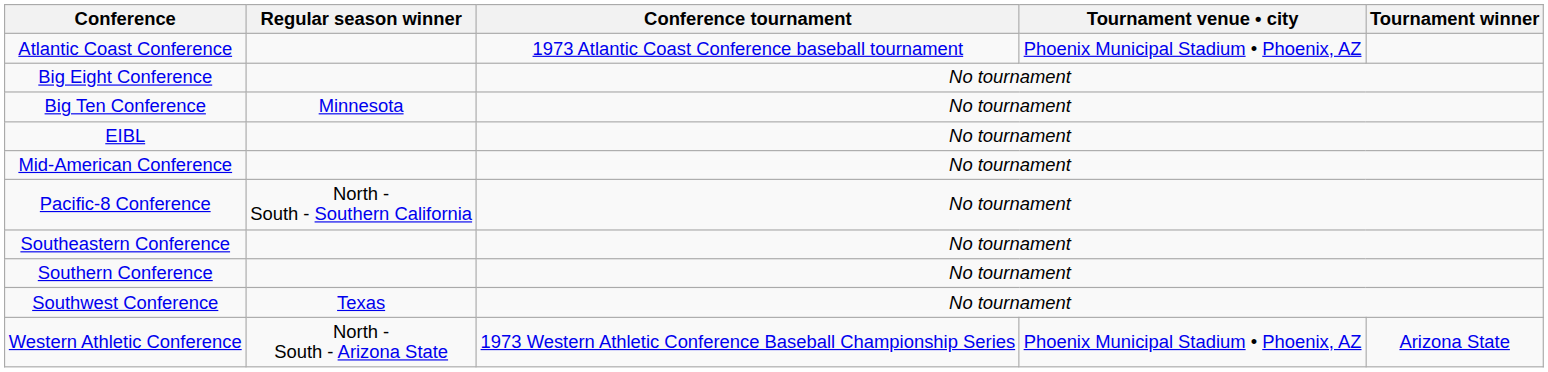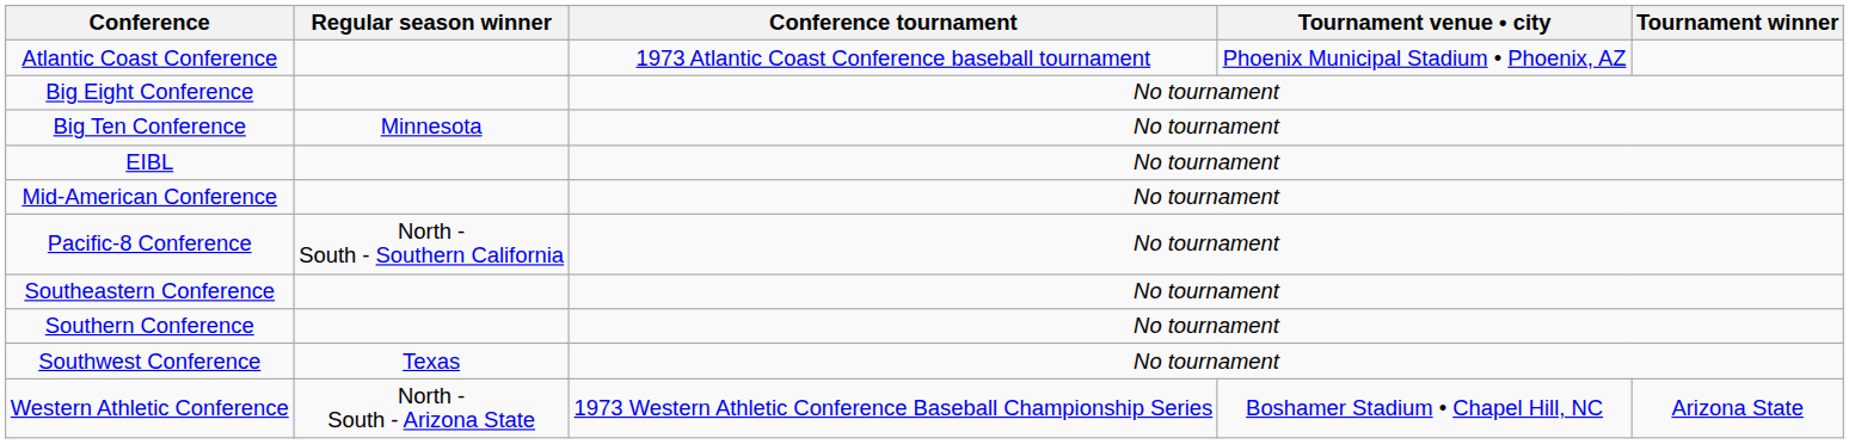 <table class="wikitable" style="text-align:center;">
 <tr>
 <th>Conference</th>
 <th>Regular season winner</th>
 <th>Conference tournament</th>
 <th>Tournament venue • city</th>
 <th>Tournament winner</th>
 </tr>
 <tr>
 <td><a href='#'>Atlantic Coast Conference</a></td>
 <td></td>
 <td><a href='#'>1973 Atlantic Coast Conference baseball tournament</a></td>
 <td><a href='#'>Phoenix Municipal Stadium</a> • <a href='#'>Phoenix, AZ</a></td>
 <td></td>
 </tr>
 <tr>
 <td><a href='#'>Big Eight Conference</a></td>
 <td></td>
 <td colspan=3><em>No tournament</em></td>
 </tr>
 <tr>
 <td><a href='#'>Big Ten Conference</a></td>
 <td><a href='#'>Minnesota</a></td>
 <td colspan=3><em>No tournament</em></td>
 </tr>
 <tr>
 <td><a href='#'>EIBL</a></td>
 <td></td>
 <td colspan=3><em>No tournament</em></td>
 </tr>
 <tr>
 <td><a href='#'>Mid-American Conference</a></td>
 <td></td>
 <td colspan=3><em>No tournament</em></td>
 </tr>
 <tr>
 <td><a href='#'>Pacific-8 Conference</a></td>
 <td>North - <br>South - <a href='#'>Southern California</a></td>
 <td colspan=3><em>No tournament</em></td>
 </tr>
 <tr>
 <td><a href='#'>Southeastern Conference</a></td>
 <td></td>
 <td colspan=3><em>No tournament</em></td>
 </tr>
 <tr>
 <td><a href='#'>Southern Conference</a></td>
 <td></td>
 <td colspan=3><em>No tournament</em></td>
 </tr>
 <tr>
 <td><a href='#'>Southwest Conference</a></td>
 <td><a href='#'>Texas</a></td>
 <td colspan=3><em>No tournament</em></td>
 </tr>
 <tr>
 <td><a href='#'>Western Athletic Conference</a></td>
 <td>North - <br>South - <a href='#'>Arizona State</a></td>
 <td><a href='#'>1973 Western Athletic Conference Baseball Championship Series</a></td>
-<td><a href='#'>Phoenix Municipal Stadium</a> • <a href='#'>Phoenix, AZ</a></td>
+<td><a href='#'>Boshamer Stadium</a> • <a href='#'>Chapel Hill, NC</a></td>
 <td><a href='#'>Arizona State</a></td>
 </tr>
 </table>
